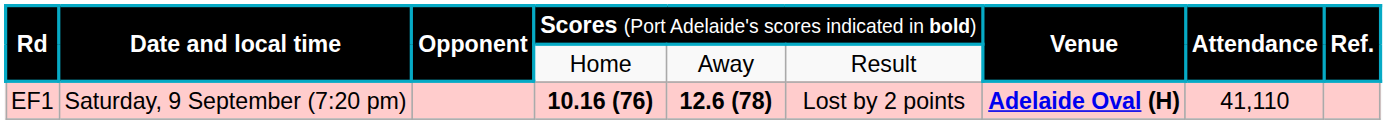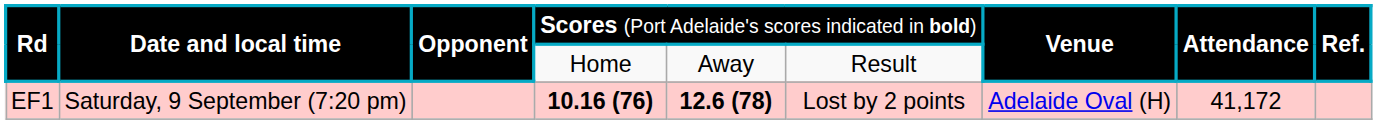 <table class="wikitable" style="font-size:90%; text-align:center;">
 <tr>
 <td style="background:black; color:white; border: solid #06AAC5 2px" rowspan=2><strong>Rd</strong></td>
 <td style="background:black; color:white; border: solid #06AAC5 2px" rowspan=2><strong>Date and local time</strong></td>
 <td style="background:black; color:white; border: solid #06AAC5 2px" rowspan=2><strong>Opponent</strong></td>
 <td style="background:black; color:white; border: solid #06AAC5 2px" colspan=3><strong>Scores</strong> <small>(Port Adelaide's scores indicated in <strong>bold</strong>)</small></td>
 <td style="background:black; color:white; border: solid #06AAC5 2px" rowspan=2><strong>Venue</strong></td>
 <td style="background:black; color:white; border: solid #06AAC5 2px" rowspan=2><strong>Attendance</strong></td>
 <td style="background:black; color:white; border: solid #06AAC5 2px" rowspan=2><strong>Ref.</strong></td>
 </tr>
 <tr>
 <td>Home</td>
 <td>Away</td>
 <td>Result</td>
 </tr>
 <tr style="background:#fcc">
 <td>EF1</td>
 <td>Saturday, 9 September (7:20 pm)</td>
 <td></td>
 <td><strong>10.16 (76)</strong></td>
 <td><strong>12.6 (78)</strong></td>
 <td>Lost by 2 points</td>
-<td><strong><a href='#'>Adelaide Oval</a> (H)</strong></td>
-<td>41,110</td>
+<td><a href='#'>Adelaide Oval</a> (H)</td>
+<td>41,172</td>
 <td></td>
 </tr>
 </table>
